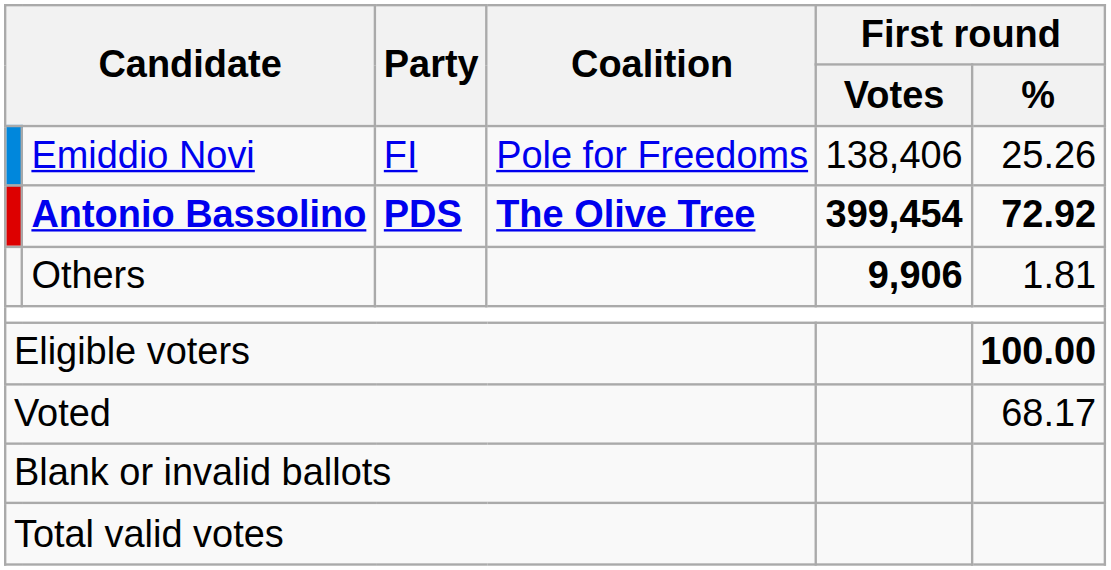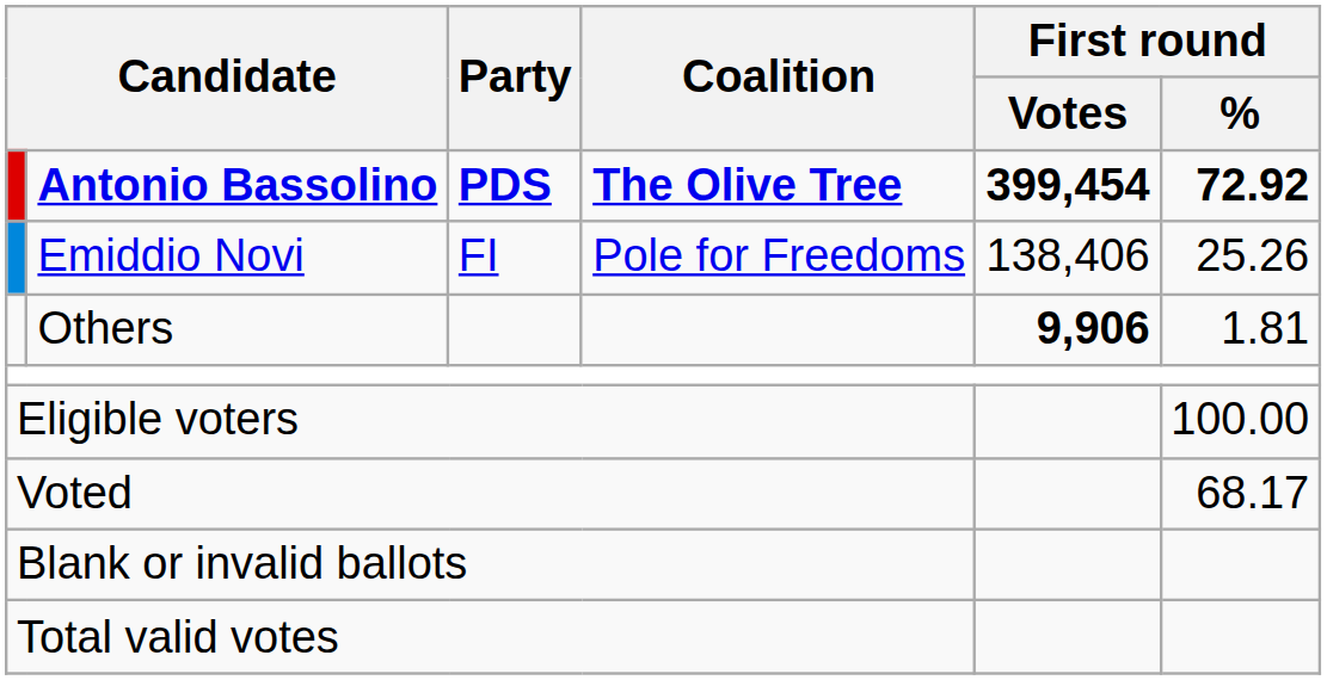 <table class="wikitable centre">
 <tr>
 <th scope="col" rowspan=2 colspan=2>Candidate</th>
 <th scope="col" rowspan=2 colspan=1>Party</th>
 <th scope="col" rowspan=2 colspan=1>Coalition</th>
 <th scope="col" colspan=2>First round</th>
 </tr>
 <tr>
 <th scope="col">Votes</th>
 <th scope="col">%</th>
 </tr>
 <tr>
+<td bgcolor="#dd0000"></td>
+<td><strong><a href='#'>Antonio Bassolino</a></strong></td>
+<td><strong><a href='#'>PDS</a></strong></td>
+<td><strong><a href='#'>The Olive Tree</a></strong></td>
+<td style="text-align: right"><strong>399,454</strong></td>
+<td style="text-align: right"><strong>72.92</strong></td>
+</tr>
+<tr>
 <td bgcolor="#0087DC"></td>
 <td><a href='#'>Emiddio Novi</a></td>
 <td><a href='#'>FI</a></td>
 <td><a href='#'>Pole for Freedoms</a></td>
 <td style="text-align: right">138,406</td>
 <td style="text-align: right">25.26</td>
-</tr>
-<tr>
-<td bgcolor="#dd0000"></td>
-<td><strong><a href='#'>Antonio Bassolino</a></strong></td>
-<td><strong><a href='#'>PDS</a></strong></td>
-<td><strong><a href='#'>The Olive Tree</a></strong></td>
-<td style="text-align: right"><strong>399,454</strong></td>
-<td style="text-align: right"><strong>72.92</strong></td>
 </tr>
 <tr>
 <td bgcolor=""></td>
 <td>Others</td>
 <td></td>
 <td></td>
 <td style="text-align: right"><strong>9,906</strong></td>
 <td style="text-align: right">1.81</td>
 </tr>
 <tr bgcolor=white>
 <td colspan=6></td>
 </tr>
 <tr>
 <td colspan=4>Eligible voters</td>
 <td style="text-align: right"></td>
-<td style="text-align: right"><strong>100.00</strong></td>
+<td style="text-align: right">100.00</td>
 </tr>
 <tr>
 <td colspan=4>Voted</td>
 <td style="text-align: right"></td>
 <td style="text-align: right">68.17</td>
 </tr>
 <tr>
 <td colspan=4>Blank or invalid ballots</td>
 <td style="text-align: right"></td>
 <td style="text-align: right"></td>
 </tr>
 <tr>
 <td colspan=4>Total valid votes</td>
 <td style="text-align: right"></td>
 <td style="text-align: right"></td>
 </tr>
 </table>
